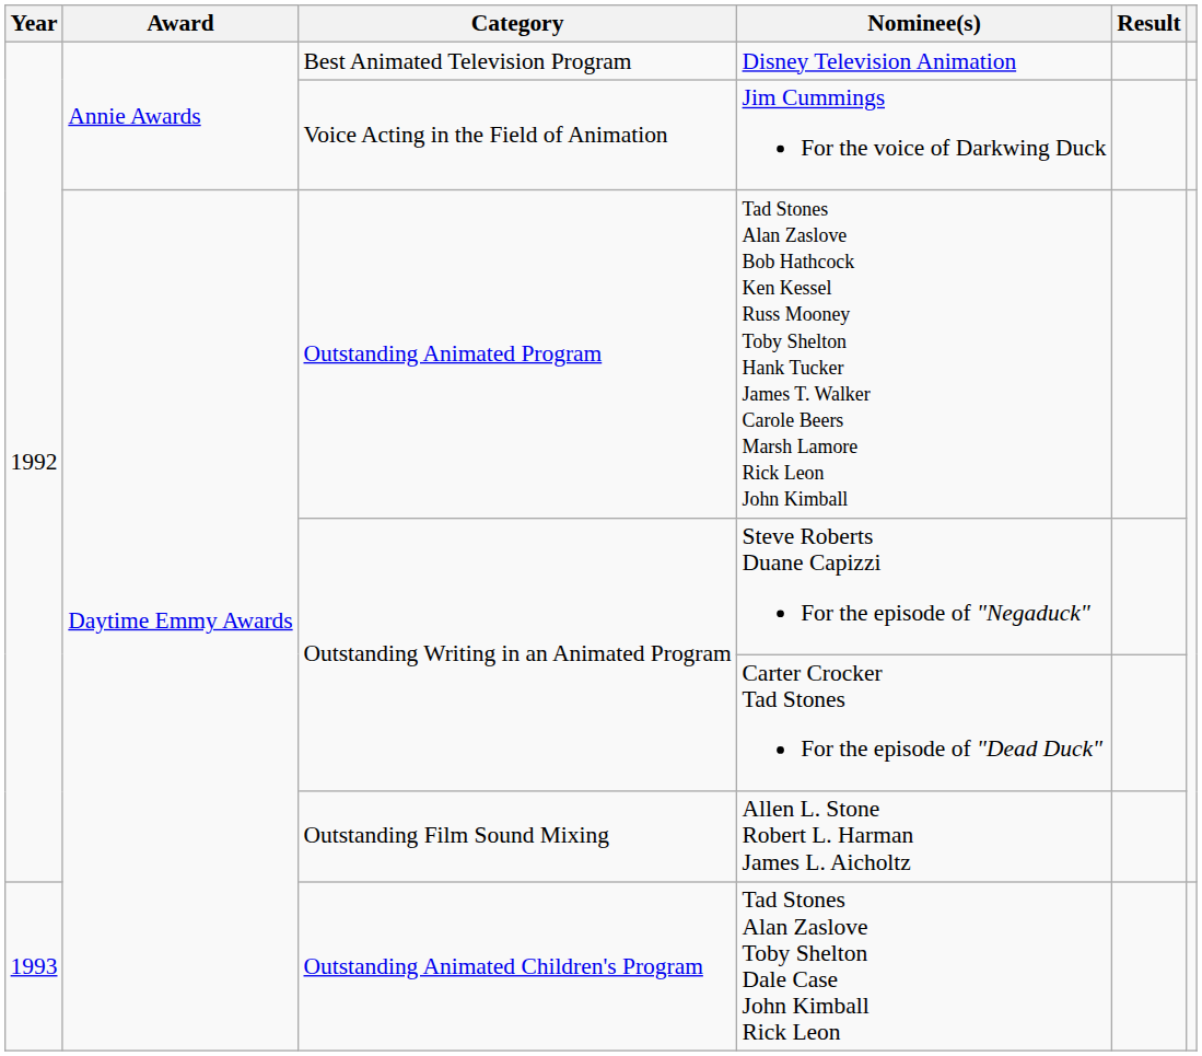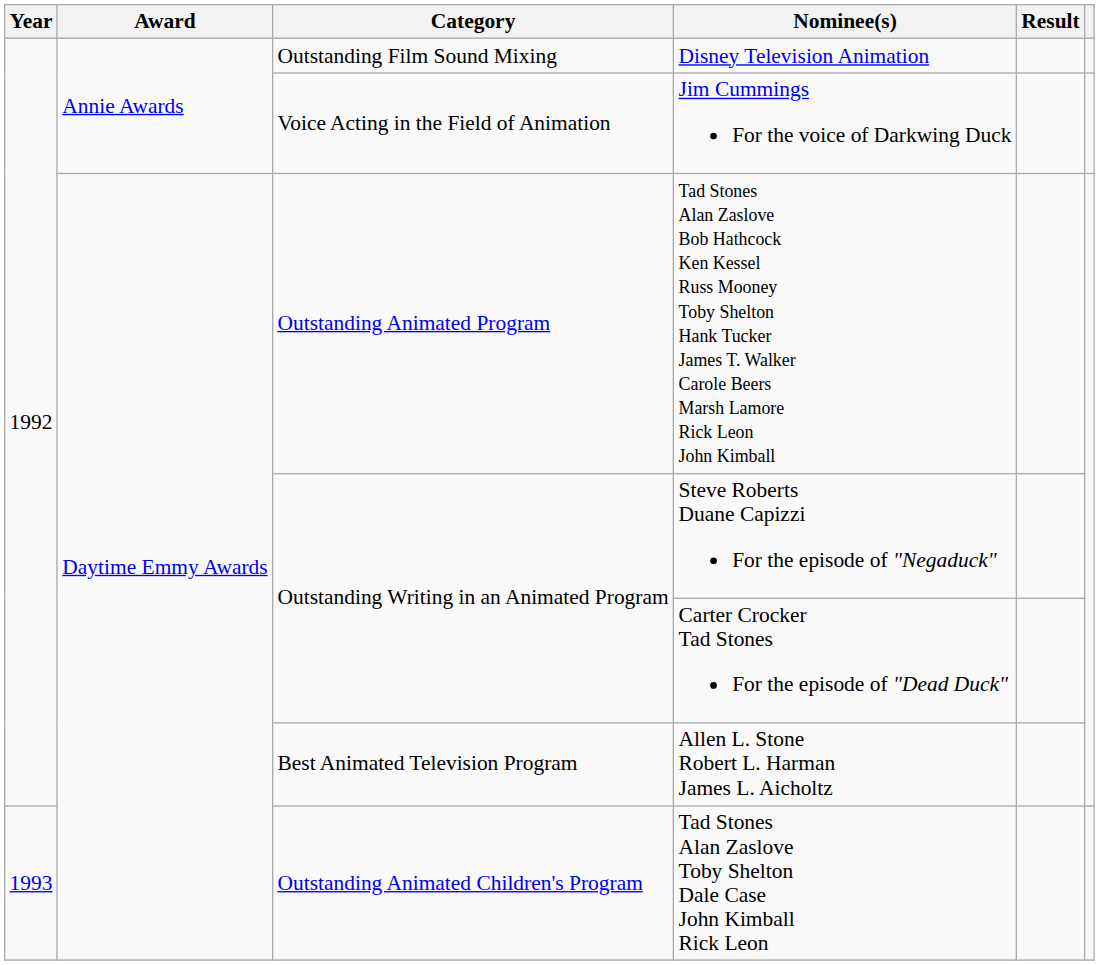 <table class="wikitable">
 <tr>
 <th>Year</th>
 <th>Award</th>
 <th>Category</th>
 <th>Nominee(s)</th>
 <th>Result</th>
 <th></th>
 </tr>
 <tr>
 <td rowspan="6">1992</td>
 <td rowspan="2"><a href='#'>Annie Awards</a></td>
-<td>Best Animated Television Program</td>
+<td>Outstanding Film Sound Mixing</td>
 <td><a href='#'>Disney Television Animation</a></td>
 <td></td>
 <td style="text-align:center;"></td>
 </tr>
 <tr>
 <td>Voice Acting in the Field of Animation</td>
 <td><a href='#'>Jim Cummings</a><br><ul><li>For the voice of Darkwing Duck</li></ul></td>
 <td></td>
 <td style="text-align:center;"></td>
 </tr>
 <tr>
 <td rowspan="5"><a href='#'>Daytime Emmy Awards</a></td>
 <td><a href='#'>Outstanding Animated Program</a></td>
 <td><small>Tad Stones</small><br><small>Alan Zaslove</small><br><small>Bob Hathcock</small><br><small>Ken Kessel</small><br><small>Russ Mooney</small><br><small>Toby Shelton</small><br><small>Hank Tucker</small><br><small>James T. Walker</small><br><small>Carole Beers</small><br><small>Marsh Lamore</small><br><small>Rick Leon</small><br><small>John Kimball</small></td>
 <td></td>
 <td rowspan="4" style="text-align:center;"></td>
 </tr>
 <tr>
 <td rowspan="2">Outstanding Writing in an Animated Program</td>
 <td>Steve Roberts<br>Duane Capizzi<br><ul><li>For the episode of <em>"Negaduck"</em></li></ul></td>
 <td></td>
 </tr>
 <tr>
 <td>Carter Crocker<br>Tad Stones<br><ul><li>For the episode of <em>"Dead Duck"</em></li></ul></td>
 <td></td>
 </tr>
 <tr>
-<td>Outstanding Film Sound Mixing</td>
+<td>Best Animated Television Program</td>
 <td>Allen L. Stone<br>Robert L. Harman<br>James L. Aicholtz</td>
 <td></td>
 </tr>
 <tr>
 <td><a href='#'>1993</a></td>
 <td><a href='#'>Outstanding Animated Children's Program</a></td>
 <td>Tad Stones<br>Alan Zaslove<br>Toby Shelton<br>Dale Case<br>John Kimball<br>Rick Leon</td>
 <td></td>
 <td style="text-align:center;"></td>
 </tr>
 </table>
